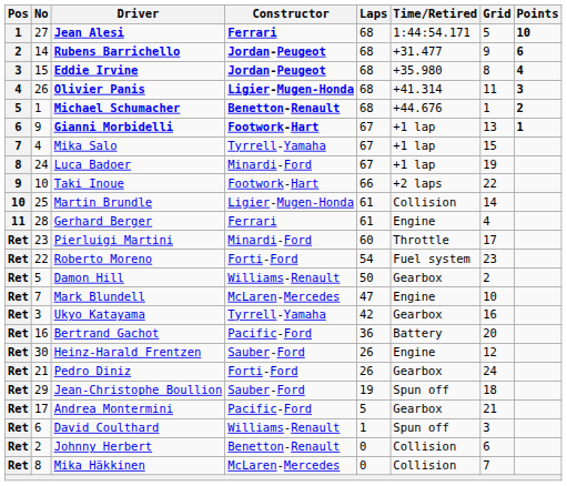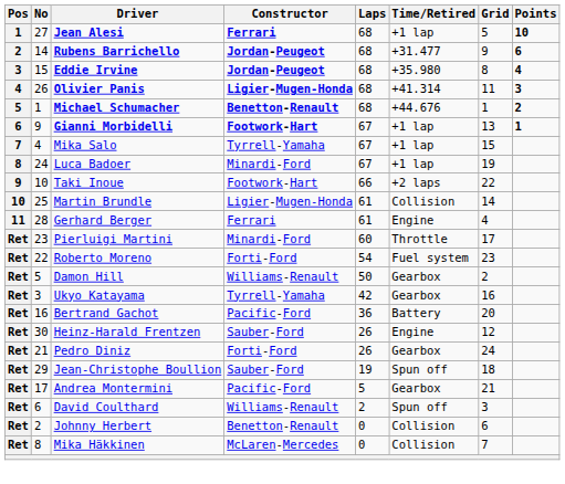 <table class="wikitable" style="font-size: 95%;">
 <tr>
 <th>Pos</th>
 <th>No</th>
 <th>Driver</th>
 <th>Constructor</th>
 <th>Laps</th>
 <th>Time/Retired</th>
 <th>Grid</th>
 <th>Points</th>
 </tr>
 <tr>
 <th>1</th>
 <td>27</td>
 <td> <strong><a href='#'>Jean Alesi</a></strong></td>
 <td><strong><a href='#'>Ferrari</a></strong></td>
 <td>68</td>
-<td>1:44:54.171</td>
+<td>+1 lap</td>
 <td>5</td>
 <td><strong>10</strong></td>
 </tr>
 <tr>
 <th>2</th>
 <td>14</td>
 <td> <strong><a href='#'>Rubens Barrichello</a></strong></td>
 <td><strong><a href='#'>Jordan</a>-<a href='#'>Peugeot</a></strong></td>
 <td>68</td>
 <td>+31.477</td>
 <td>9</td>
 <td><strong>6</strong></td>
 </tr>
 <tr>
 <th>3</th>
 <td>15</td>
 <td> <strong><a href='#'>Eddie Irvine</a></strong></td>
 <td><strong><a href='#'>Jordan</a>-<a href='#'>Peugeot</a></strong></td>
 <td>68</td>
 <td>+35.980</td>
 <td>8</td>
 <td><strong>4</strong></td>
 </tr>
 <tr>
 <th>4</th>
 <td>26</td>
 <td> <strong><a href='#'>Olivier Panis</a></strong></td>
 <td><strong><a href='#'>Ligier</a>-<a href='#'>Mugen-Honda</a></strong></td>
 <td>68</td>
 <td>+41.314</td>
 <td>11</td>
 <td><strong>3</strong></td>
 </tr>
 <tr>
 <th>5</th>
 <td>1</td>
 <td> <strong><a href='#'>Michael Schumacher</a></strong></td>
 <td><strong><a href='#'>Benetton</a>-<a href='#'>Renault</a></strong></td>
 <td>68</td>
 <td>+44.676</td>
 <td>1</td>
 <td><strong>2</strong></td>
 </tr>
 <tr>
 <th>6</th>
 <td>9</td>
 <td> <strong><a href='#'>Gianni Morbidelli</a></strong></td>
 <td><strong><a href='#'>Footwork</a>-<a href='#'>Hart</a></strong></td>
 <td>67</td>
 <td>+1 lap</td>
 <td>13</td>
 <td><strong>1</strong></td>
 </tr>
 <tr>
 <th>7</th>
 <td>4</td>
 <td> <a href='#'>Mika Salo</a></td>
 <td><a href='#'>Tyrrell</a>-<a href='#'>Yamaha</a></td>
 <td>67</td>
 <td>+1 lap</td>
 <td>15</td>
 <td> </td>
 </tr>
 <tr>
 <th>8</th>
 <td>24</td>
 <td> <a href='#'>Luca Badoer</a></td>
 <td><a href='#'>Minardi</a>-<a href='#'>Ford</a></td>
 <td>67</td>
 <td>+1 lap</td>
 <td>19</td>
 <td> </td>
 </tr>
 <tr>
 <th>9</th>
 <td>10</td>
 <td> <a href='#'>Taki Inoue</a></td>
 <td><a href='#'>Footwork</a>-<a href='#'>Hart</a></td>
 <td>66</td>
 <td>+2 laps</td>
 <td>22</td>
 <td> </td>
 </tr>
 <tr>
 <th>10</th>
 <td>25</td>
 <td> <a href='#'>Martin Brundle</a></td>
 <td><a href='#'>Ligier</a>-<a href='#'>Mugen-Honda</a></td>
 <td>61</td>
 <td>Collision</td>
 <td>14</td>
 <td> </td>
 </tr>
 <tr>
 <th>11</th>
 <td>28</td>
 <td> <a href='#'>Gerhard Berger</a></td>
 <td><a href='#'>Ferrari</a></td>
 <td>61</td>
 <td>Engine</td>
 <td>4</td>
 <td> </td>
 </tr>
 <tr>
 <th>Ret</th>
 <td>23</td>
 <td> <a href='#'>Pierluigi Martini</a></td>
 <td><a href='#'>Minardi</a>-<a href='#'>Ford</a></td>
 <td>60</td>
 <td>Throttle</td>
 <td>17</td>
 <td> </td>
 </tr>
 <tr>
 <th>Ret</th>
 <td>22</td>
 <td> <a href='#'>Roberto Moreno</a></td>
 <td><a href='#'>Forti</a>-<a href='#'>Ford</a></td>
 <td>54</td>
 <td>Fuel system</td>
 <td>23</td>
 <td> </td>
 </tr>
 <tr>
 <th>Ret</th>
 <td>5</td>
 <td> <a href='#'>Damon Hill</a></td>
 <td><a href='#'>Williams</a>-<a href='#'>Renault</a></td>
 <td>50</td>
 <td>Gearbox</td>
 <td>2</td>
 <td> </td>
 </tr>
 <tr>
 <th>Ret</th>
-<td>7</td>
-<td> <a href='#'>Mark Blundell</a></td>
-<td><a href='#'>McLaren</a>-<a href='#'>Mercedes</a></td>
-<td>47</td>
-<td>Engine</td>
-<td>10</td>
-<td> </td>
-</tr>
-<tr>
-<th>Ret</th>
 <td>3</td>
 <td> <a href='#'>Ukyo Katayama</a></td>
 <td><a href='#'>Tyrrell</a>-<a href='#'>Yamaha</a></td>
 <td>42</td>
 <td>Gearbox</td>
 <td>16</td>
 <td> </td>
 </tr>
 <tr>
 <th>Ret</th>
 <td>16</td>
 <td> <a href='#'>Bertrand Gachot</a></td>
 <td><a href='#'>Pacific</a>-<a href='#'>Ford</a></td>
 <td>36</td>
 <td>Battery</td>
 <td>20</td>
 <td> </td>
 </tr>
 <tr>
 <th>Ret</th>
 <td>30</td>
 <td> <a href='#'>Heinz-Harald Frentzen</a></td>
 <td><a href='#'>Sauber</a>-<a href='#'>Ford</a></td>
 <td>26</td>
 <td>Engine</td>
 <td>12</td>
 <td> </td>
 </tr>
 <tr>
 <th>Ret</th>
 <td>21</td>
 <td> <a href='#'>Pedro Diniz</a></td>
 <td><a href='#'>Forti</a>-<a href='#'>Ford</a></td>
 <td>26</td>
 <td>Gearbox</td>
 <td>24</td>
 <td> </td>
 </tr>
 <tr>
 <th>Ret</th>
 <td>29</td>
 <td> <a href='#'>Jean-Christophe Boullion</a></td>
 <td><a href='#'>Sauber</a>-<a href='#'>Ford</a></td>
 <td>19</td>
 <td>Spun off</td>
 <td>18</td>
 <td> </td>
 </tr>
 <tr>
 <th>Ret</th>
 <td>17</td>
 <td> <a href='#'>Andrea Montermini</a></td>
 <td><a href='#'>Pacific</a>-<a href='#'>Ford</a></td>
 <td>5</td>
 <td>Gearbox</td>
 <td>21</td>
 <td> </td>
 </tr>
 <tr>
 <th>Ret</th>
 <td>6</td>
 <td> <a href='#'>David Coulthard</a></td>
 <td><a href='#'>Williams</a>-<a href='#'>Renault</a></td>
-<td>1</td>
+<td>2</td>
 <td>Spun off</td>
 <td>3</td>
 <td> </td>
 </tr>
 <tr>
 <th>Ret</th>
 <td>2</td>
 <td> <a href='#'>Johnny Herbert</a></td>
 <td><a href='#'>Benetton</a>-<a href='#'>Renault</a></td>
 <td>0</td>
 <td>Collision</td>
 <td>6</td>
 <td> </td>
 </tr>
 <tr>
 <th>Ret</th>
 <td>8</td>
 <td> <a href='#'>Mika Häkkinen</a></td>
 <td><a href='#'>McLaren</a>-<a href='#'>Mercedes</a></td>
 <td>0</td>
 <td>Collision</td>
 <td>7</td>
 <td> </td>
 </tr>
 <tr>
 <th colspan="8"></th>
 </tr>
 </table>
